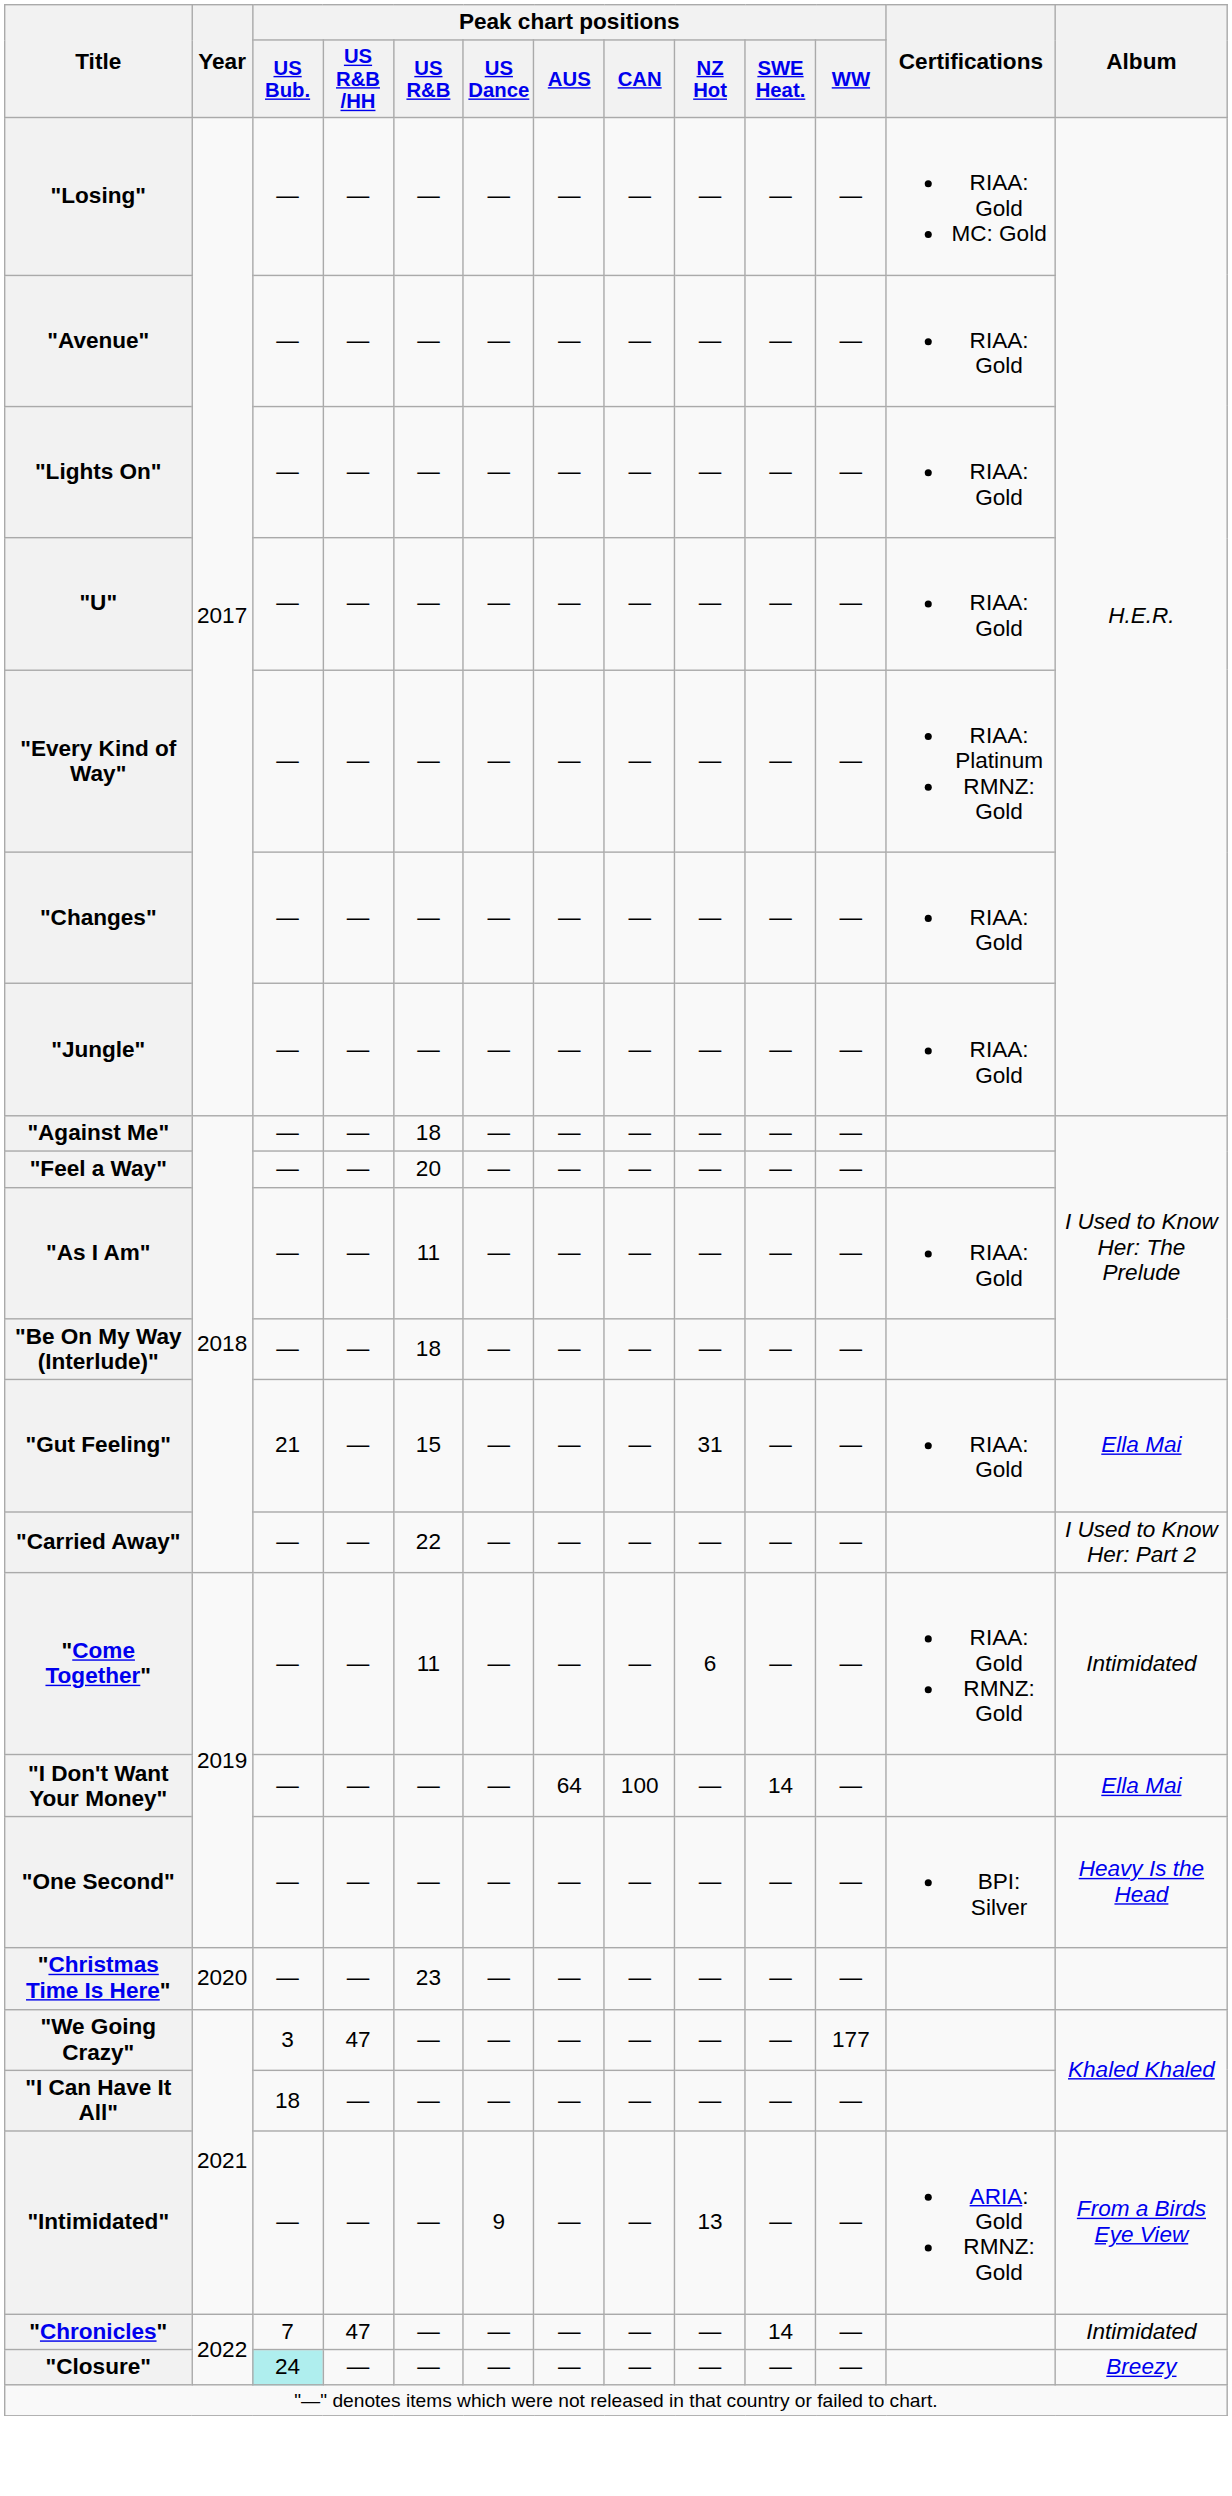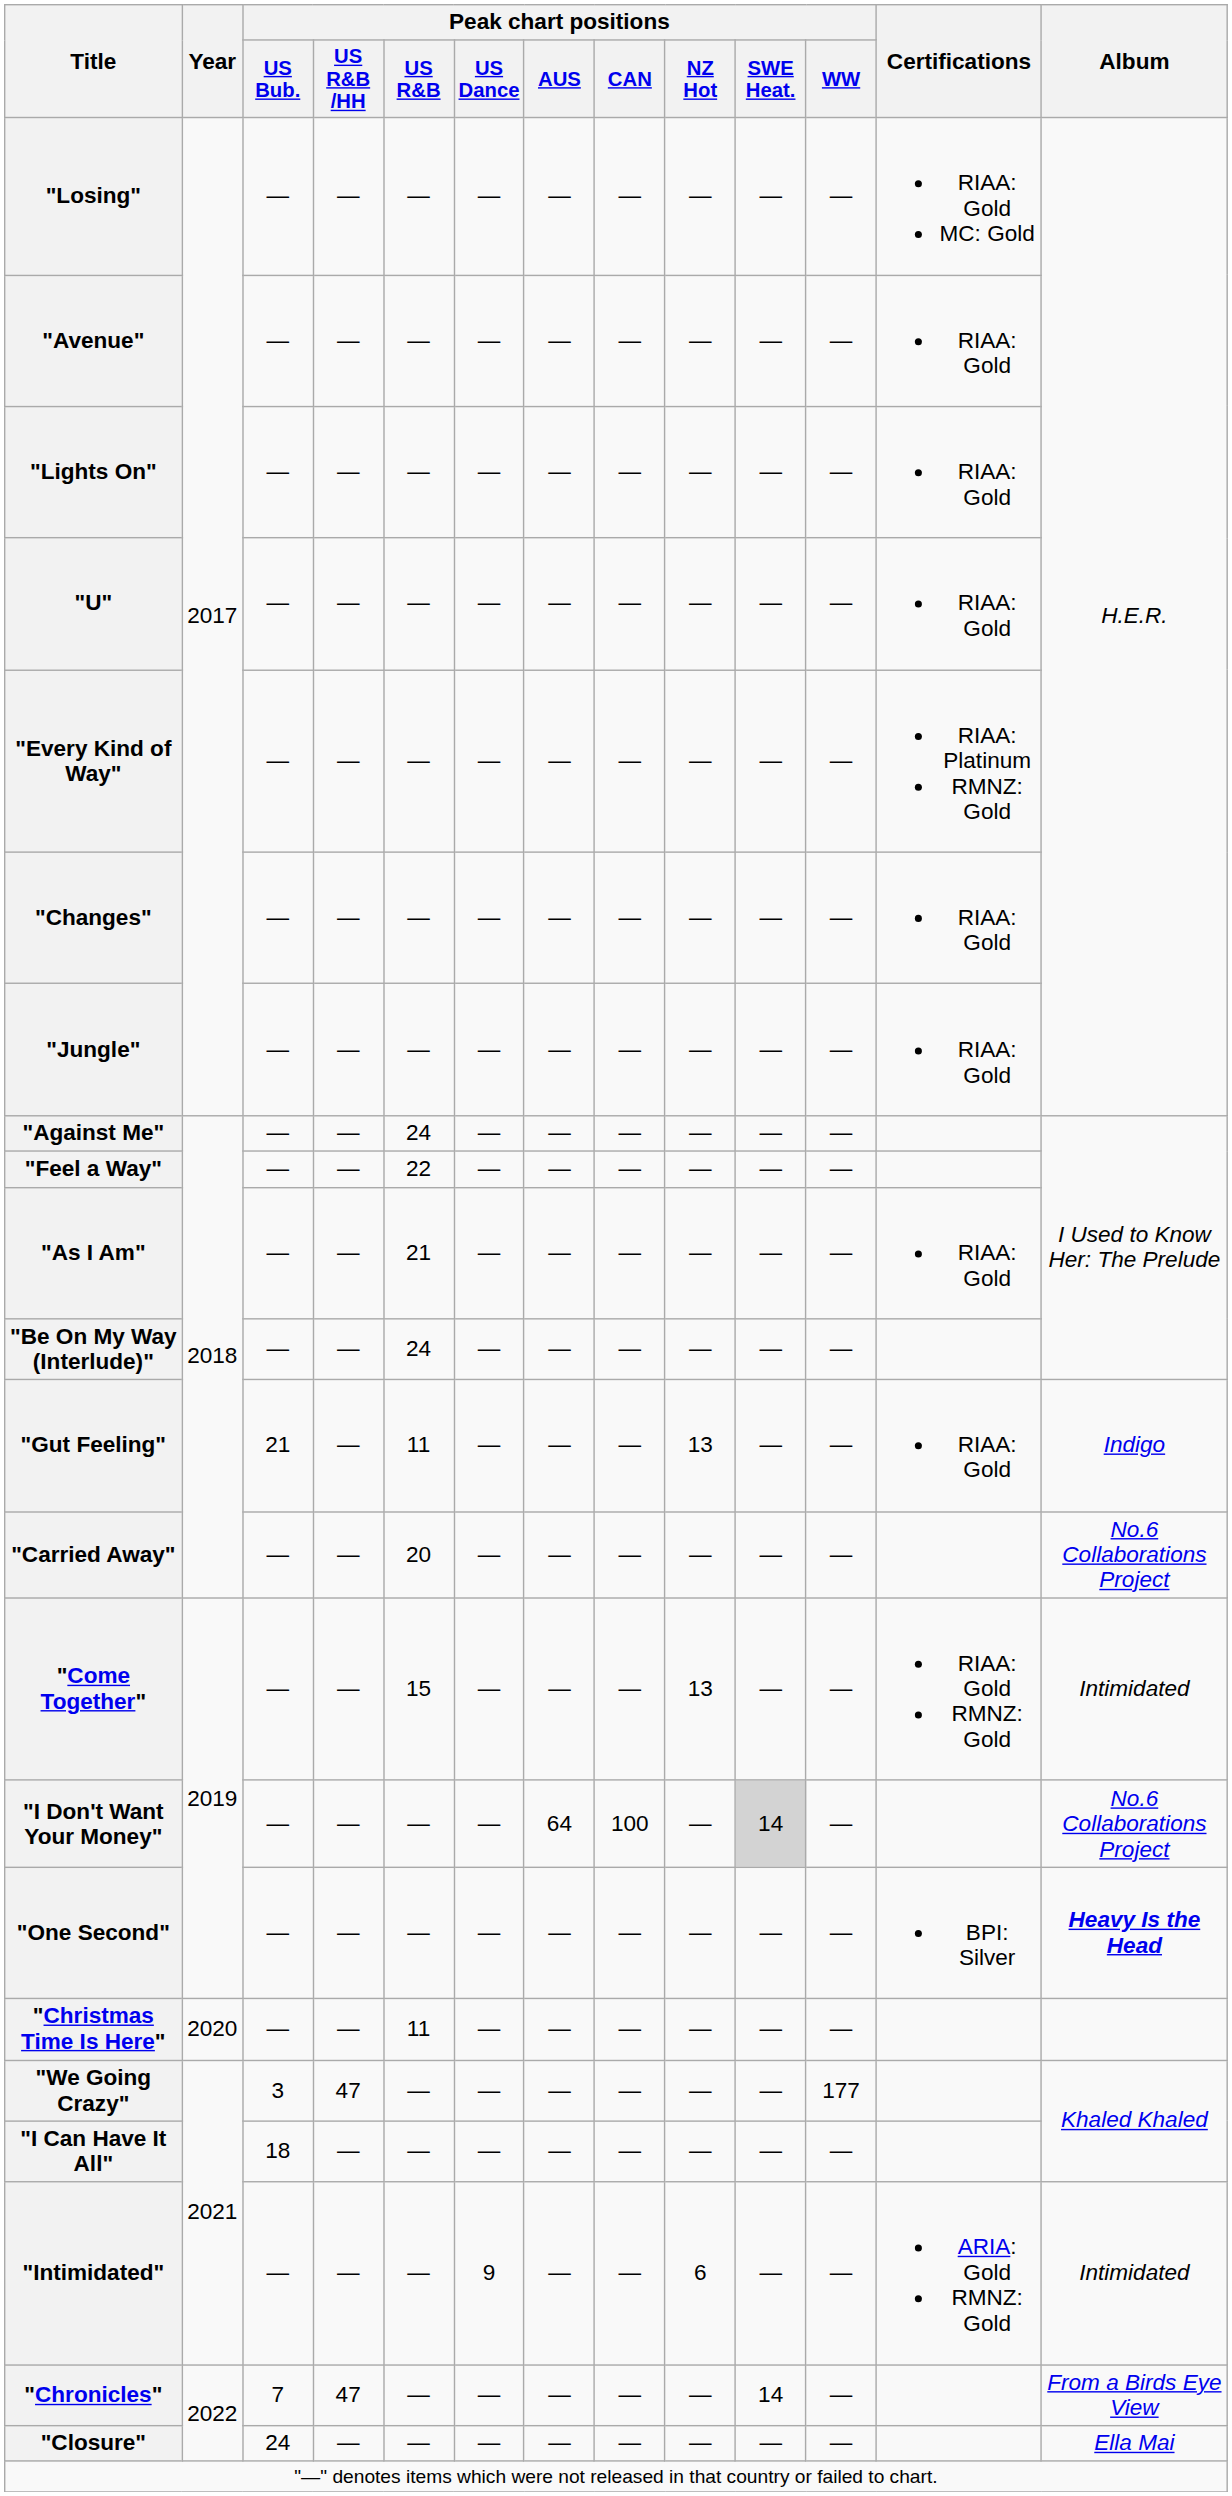 <table class="wikitable plainrowheaders" style="text-align:center;">
 <tr>
 <th scope="col" rowspan="2">Title</th>
 <th scope="col" rowspan="2">Year</th>
 <th scope="col" colspan="9">Peak chart positions</th>
 <th scope="col" rowspan="2">Certifications</th>
 <th scope="col" rowspan="2">Album</th>
 </tr>
 <tr>
 <th scope="col" style="width:3em;font-size:90%;"><a href='#'>US<br>Bub.</a><br></th>
 <th scope="col" style="width:3em;font-size:90%;"><a href='#'>US<br>R&B<br>/HH</a><br></th>
 <th scope="col" style="width:3em;font-size:90%;"><a href='#'>US<br>R&B</a><br></th>
 <th scope="col" style="width:3em;font-size:90%;"><a href='#'>US<br>Dance</a><br></th>
 <th scope="col" style="width:3em;font-size:90%;"><a href='#'>AUS</a><br></th>
 <th scope="col" style="width:3em;font-size:90%;"><a href='#'>CAN</a><br></th>
 <th scope="col" style="width:3em;font-size:90%;"><a href='#'>NZ<br>Hot</a><br></th>
 <th scope="col" style="width:3em;font-size:90%;"><a href='#'>SWE<br>Heat.</a><br></th>
 <th scope="col" style="width:3em;font-size:90%;"><a href='#'>WW</a><br></th>
 </tr>
 <tr>
 <th scope="row">"Losing"</th>
 <td rowspan="7">2017</td>
 <td>—</td>
 <td>—</td>
 <td>—</td>
 <td>—</td>
 <td>—</td>
 <td>—</td>
 <td>—</td>
 <td>—</td>
 <td>—</td>
 <td><br><ul><li>RIAA: Gold</li><li>MC: Gold</li></ul></td>
 <td rowspan="7"><em>H.E.R.</em></td>
 </tr>
 <tr>
 <th scope="row">"Avenue"</th>
 <td>—</td>
 <td>—</td>
 <td>—</td>
 <td>—</td>
 <td>—</td>
 <td>—</td>
 <td>—</td>
 <td>—</td>
 <td>—</td>
 <td><br><ul><li>RIAA: Gold</li></ul></td>
 </tr>
 <tr>
 <th scope="row">"Lights On"</th>
 <td>—</td>
 <td>—</td>
 <td>—</td>
 <td>—</td>
 <td>—</td>
 <td>—</td>
 <td>—</td>
 <td>—</td>
 <td>—</td>
 <td><br><ul><li>RIAA: Gold</li></ul></td>
 </tr>
 <tr>
 <th scope="row">"U"</th>
 <td>—</td>
 <td>—</td>
 <td>—</td>
 <td>—</td>
 <td>—</td>
 <td>—</td>
 <td>—</td>
 <td>—</td>
 <td>—</td>
 <td><br><ul><li>RIAA: Gold</li></ul></td>
 </tr>
 <tr>
 <th scope="row">"Every Kind of Way"</th>
 <td>—</td>
 <td>—</td>
 <td>—</td>
 <td>—</td>
 <td>—</td>
 <td>—</td>
 <td>—</td>
 <td>—</td>
 <td>—</td>
 <td><br><ul><li>RIAA: Platinum</li><li>RMNZ: Gold</li></ul></td>
 </tr>
 <tr>
 <th scope="row">"Changes"</th>
 <td>—</td>
 <td>—</td>
 <td>—</td>
 <td>—</td>
 <td>—</td>
 <td>—</td>
 <td>—</td>
 <td>—</td>
 <td>—</td>
 <td><br><ul><li>RIAA: Gold</li></ul></td>
 </tr>
 <tr>
 <th scope="row">"Jungle"</th>
 <td>—</td>
 <td>—</td>
 <td>—</td>
 <td>—</td>
 <td>—</td>
 <td>—</td>
 <td>—</td>
 <td>—</td>
 <td>—</td>
 <td><br><ul><li>RIAA: Gold</li></ul></td>
 </tr>
 <tr>
 <th scope="row">"Against Me"</th>
 <td rowspan="6">2018</td>
 <td>—</td>
 <td>—</td>
-<td>18</td>
+<td>24</td>
 <td>—</td>
 <td>—</td>
 <td>—</td>
 <td>—</td>
 <td>—</td>
 <td>—</td>
 <td></td>
 <td rowspan="4"><em>I Used to Know Her: The Prelude</em></td>
 </tr>
 <tr>
 <th scope="row">"Feel a Way"</th>
 <td>—</td>
 <td>—</td>
-<td>20</td>
+<td>22</td>
 <td>—</td>
 <td>—</td>
 <td>—</td>
 <td>—</td>
 <td>—</td>
 <td>—</td>
 <td></td>
 </tr>
 <tr>
 <th scope="row">"As I Am"</th>
 <td>—</td>
 <td>—</td>
-<td>11</td>
+<td>21</td>
 <td>—</td>
 <td>—</td>
 <td>—</td>
 <td>—</td>
 <td>—</td>
 <td>—</td>
 <td><br><ul><li>RIAA: Gold</li></ul></td>
 </tr>
 <tr>
 <th scope="row">"Be On My Way (Interlude)"</th>
 <td>—</td>
 <td>—</td>
-<td>18</td>
+<td>24</td>
 <td>—</td>
 <td>—</td>
 <td>—</td>
 <td>—</td>
 <td>—</td>
 <td>—</td>
 <td></td>
 </tr>
 <tr>
 <th scope="row">"Gut Feeling"<br></th>
 <td>21</td>
 <td>—</td>
-<td>15</td>
+<td>11</td>
 <td>—</td>
 <td>—</td>
 <td>—</td>
-<td>31</td>
+<td>13</td>
 <td>—</td>
 <td>—</td>
 <td><br><ul><li>RIAA: Gold</li></ul></td>
-<td><em><a href='#'>Ella Mai</a></em></td>
+<td><em><a href='#'>Indigo</a></em></td>
 </tr>
 <tr>
 <th scope="row">"Carried Away"</th>
 <td>—</td>
 <td>—</td>
-<td>22</td>
+<td>20</td>
 <td>—</td>
 <td>—</td>
 <td>—</td>
 <td>—</td>
 <td>—</td>
 <td>—</td>
 <td></td>
-<td><em>I Used to Know Her: Part 2</em></td>
+<td><em><a href='#'>No.6 Collaborations Project</a></em></td>
 </tr>
 <tr>
 <th scope="row">"<a href='#'>Come Together</a>"<br></th>
 <td rowspan="3">2019</td>
 <td>—</td>
 <td>—</td>
-<td>11</td>
+<td>15</td>
 <td>—</td>
 <td>—</td>
 <td>—</td>
-<td>6</td>
+<td>13</td>
 <td>—</td>
 <td>—</td>
 <td><br><ul><li>RIAA: Gold</li><li>RMNZ: Gold</li></ul></td>
 <td><em>Intimidated</em></td>
 </tr>
 <tr>
 <th scope="row">"I Don't Want Your Money"<br></th>
 <td>—</td>
 <td>—</td>
 <td>—</td>
 <td>—</td>
 <td>64</td>
 <td>100</td>
 <td>—</td>
-<td>14</td>
+<td style="background: lightgrey;">14</td>
 <td>—</td>
 <td></td>
-<td><em><a href='#'>Ella Mai</a></em></td>
+<td><em><a href='#'>No.6 Collaborations Project</a></em></td>
 </tr>
 <tr>
 <th scope="row">"One Second"<br></th>
 <td>—</td>
 <td>—</td>
 <td>—</td>
 <td>—</td>
 <td>—</td>
 <td>—</td>
 <td>—</td>
 <td>—</td>
 <td>—</td>
 <td><br><ul><li>BPI: Silver</li></ul></td>
-<td><em><a href='#'>Heavy Is the Head</a></em></td>
+<td><strong><em><a href='#'>Heavy Is the Head</a></em></strong></td>
 </tr>
 <tr>
 <th scope="row">"<a href='#'>Christmas Time Is Here</a>"</th>
 <td>2020</td>
 <td>—</td>
 <td>—</td>
-<td>23</td>
+<td>11</td>
 <td>—</td>
 <td>—</td>
 <td>—</td>
 <td>—</td>
 <td>—</td>
 <td>—</td>
 <td></td>
 <td></td>
 </tr>
 <tr>
 <th scope="row">"We Going Crazy"<br></th>
 <td rowspan="3">2021</td>
 <td>3</td>
 <td>47</td>
 <td>—</td>
 <td>—</td>
 <td>—</td>
 <td>—</td>
 <td>—</td>
 <td>—</td>
 <td>177</td>
 <td></td>
 <td rowspan="2"><em><a href='#'>Khaled Khaled</a></em></td>
 </tr>
 <tr>
 <th scope="row">"I Can Have It All"<br></th>
 <td>18</td>
 <td>—</td>
 <td>—</td>
 <td>—</td>
 <td>—</td>
 <td>—</td>
 <td>—</td>
 <td>—</td>
 <td>—</td>
 <td></td>
 </tr>
 <tr>
 <th scope="row">"Intimidated"<br></th>
 <td>—</td>
 <td>—</td>
 <td>—</td>
 <td>9</td>
 <td>—</td>
 <td>—</td>
-<td>13</td>
+<td>6</td>
 <td>—</td>
 <td>—</td>
 <td><br><ul><li><a href='#'>ARIA</a>: Gold</li><li>RMNZ: Gold</li></ul></td>
-<td><em><a href='#'>From a Birds Eye View</a></em></td>
+<td><em>Intimidated</em></td>
 </tr>
 <tr>
 <th scope="row">"<a href='#'>Chronicles</a>"<br></th>
 <td rowspan="2">2022</td>
 <td>7</td>
 <td>47</td>
 <td>—</td>
 <td>—</td>
 <td>—</td>
 <td>—</td>
 <td>—</td>
 <td>14</td>
 <td>—</td>
 <td></td>
-<td><em>Intimidated</em></td>
+<td><em><a href='#'>From a Birds Eye View</a></em></td>
 </tr>
 <tr>
 <th scope="row">"Closure"<br></th>
-<td style="background: paleturquoise;">24</td>
+<td>24</td>
 <td>—</td>
 <td>—</td>
 <td>—</td>
 <td>—</td>
 <td>—</td>
 <td>—</td>
 <td>—</td>
 <td>—</td>
 <td></td>
-<td><em><a href='#'>Breezy</a></em></td>
+<td><em><a href='#'>Ella Mai</a></em></td>
 </tr>
 <tr>
 <td colspan="13" style="font-size:85%;">"—" denotes items which were not released in that country or failed to chart.</td>
 </tr>
 </table>
